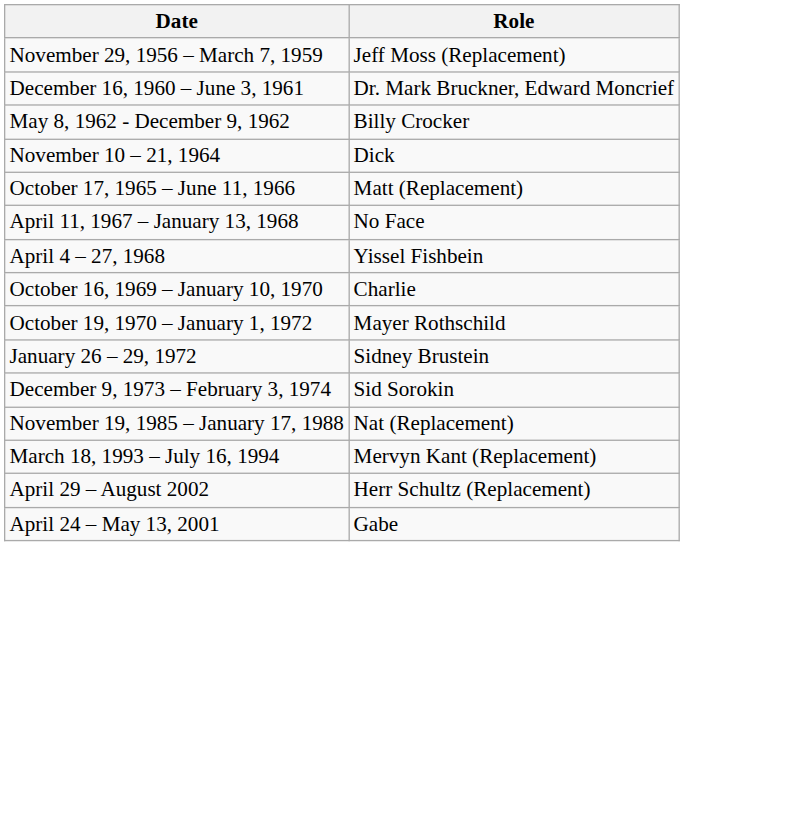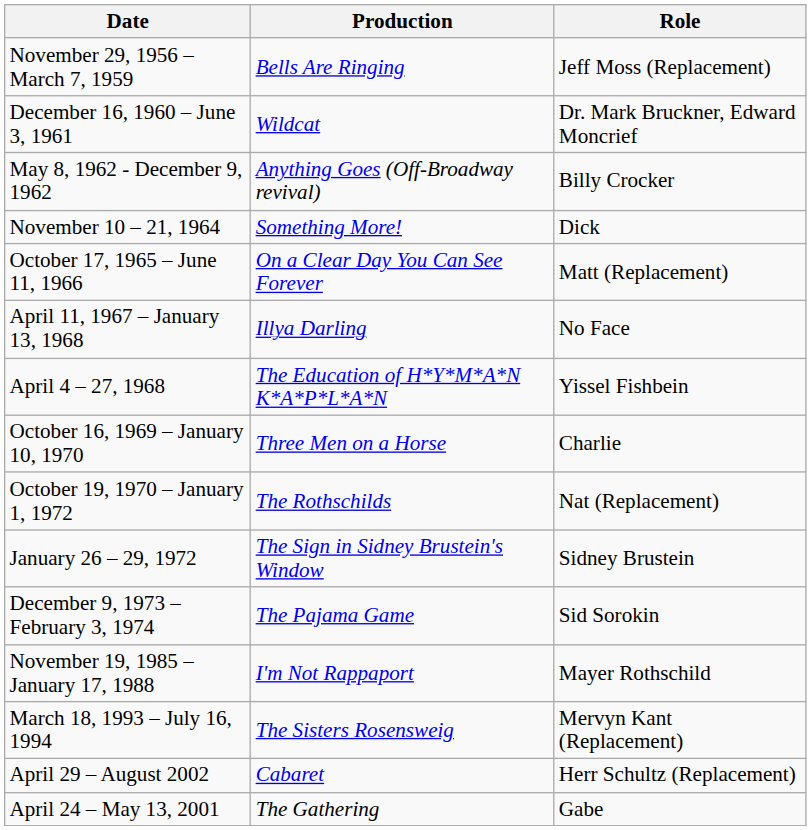 <table class="wikitable sortable">
 <tr>
 <th>Date</th>
+<th>Production</th>
 <th>Role</th>
 </tr>
 <tr>
 <td>November 29, 1956 – March 7, 1959</td>
+<td><em><a href='#'>Bells Are Ringing</a></em></td>
 <td>Jeff Moss (Replacement)</td>
 </tr>
 <tr>
 <td>December 16, 1960 – June 3, 1961</td>
+<td><em><a href='#'>Wildcat</a></em></td>
 <td>Dr. Mark Bruckner, Edward Moncrief</td>
 </tr>
 <tr>
 <td>May 8, 1962 - December 9, 1962</td>
+<td><em><a href='#'>Anything Goes</a> (Off-Broadway revival)</em></td>
 <td>Billy Crocker</td>
 </tr>
 <tr>
 <td>November 10 – 21, 1964</td>
+<td><em><a href='#'>Something More!</a></em></td>
 <td>Dick</td>
 </tr>
 <tr>
 <td>October 17, 1965 – June 11, 1966</td>
+<td><em><a href='#'>On a Clear Day You Can See Forever</a></em></td>
 <td>Matt (Replacement)</td>
 </tr>
 <tr>
 <td>April 11, 1967 – January 13, 1968</td>
+<td><em><a href='#'>Illya Darling</a></em></td>
 <td>No Face</td>
 </tr>
 <tr>
 <td>April 4 – 27, 1968</td>
+<td><em><a href='#'>The Education of H*Y*M*A*N K*A*P*L*A*N</a></em></td>
 <td>Yissel Fishbein</td>
 </tr>
 <tr>
 <td>October 16, 1969 – January 10, 1970</td>
+<td><em><a href='#'>Three Men on a Horse</a></em></td>
 <td>Charlie</td>
 </tr>
 <tr>
 <td>October 19, 1970 – January 1, 1972</td>
-<td>Mayer Rothschild</td>
+<td><em><a href='#'>The Rothschilds</a></em></td>
+<td>Nat (Replacement)</td>
 </tr>
 <tr>
 <td>January 26 – 29, 1972</td>
+<td><em><a href='#'>The Sign in Sidney Brustein's Window</a></em></td>
 <td>Sidney Brustein</td>
 </tr>
 <tr>
 <td>December 9, 1973 – February 3, 1974</td>
+<td><em><a href='#'>The Pajama Game</a></em></td>
 <td>Sid Sorokin</td>
 </tr>
 <tr>
 <td>November 19, 1985 – January 17, 1988</td>
-<td>Nat (Replacement)</td>
+<td><em><a href='#'>I'm Not Rappaport</a></em></td>
+<td>Mayer Rothschild</td>
 </tr>
 <tr>
 <td>March 18, 1993 – July 16, 1994</td>
+<td><em><a href='#'>The Sisters Rosensweig</a></em></td>
 <td>Mervyn Kant (Replacement)</td>
 </tr>
 <tr>
 <td>April 29 – August 2002</td>
+<td><em><a href='#'>Cabaret</a></em></td>
 <td>Herr Schultz (Replacement)</td>
 </tr>
 <tr>
 <td>April 24 – May 13, 2001</td>
+<td><em>The Gathering</em></td>
 <td>Gabe</td>
 </tr>
 </table>
